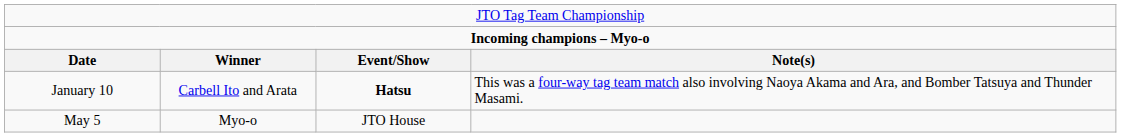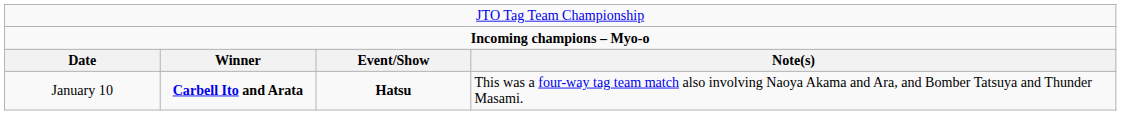 <table class="wikitable" style="text-align:center; width:100%;">
 <tr>
 <td colspan="4" style="text-align: center;"><a href='#'>JTO Tag Team Championship</a></td>
 </tr>
 <tr>
 <td colspan="4" style="text-align: center;"><strong>Incoming champions – Myo-o </strong></td>
 </tr>
 <tr>
 <th width=14%>Date</th>
 <th width=14%>Winner</th>
 <th width=14%>Event/Show</th>
 <th width=58%>Note(s)</th>
 </tr>
 <tr>
 <td>January 10</td>
-<td><a href='#'>Carbell Ito</a> and Arata</td>
+<td><strong><a href='#'>Carbell Ito</a> and Arata</strong></td>
 <td><strong>Hatsu</strong></td>
 <td align=left>This was a <a href='#'>four-way tag team match</a> also involving Naoya Akama and Ara, and Bomber Tatsuya and Thunder Masami.</td>
 </tr>
-<tr>
-<td>May 5</td>
-<td>Myo-o<br></td>
-<td>JTO House</td>
-<td></td>
-</tr>
 </table>
